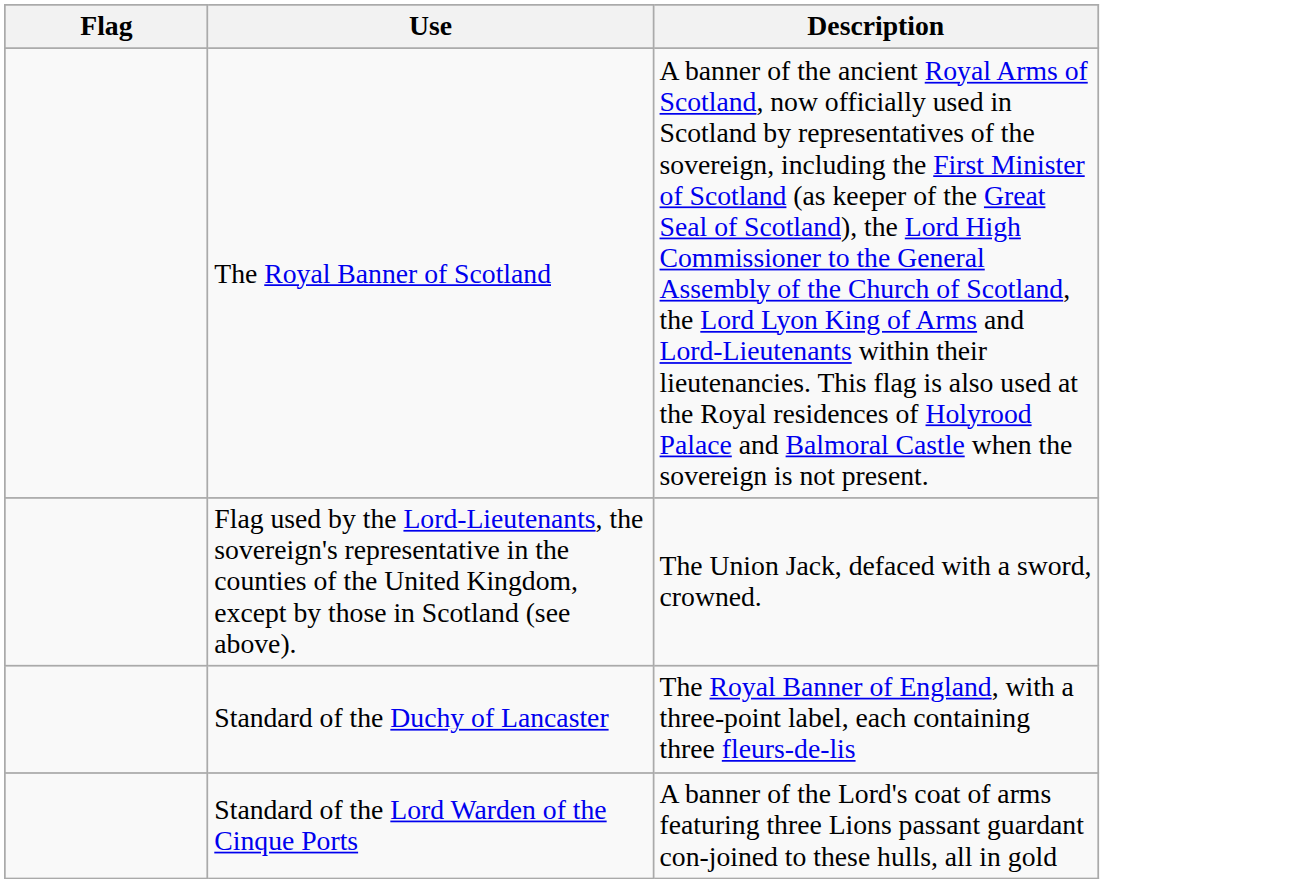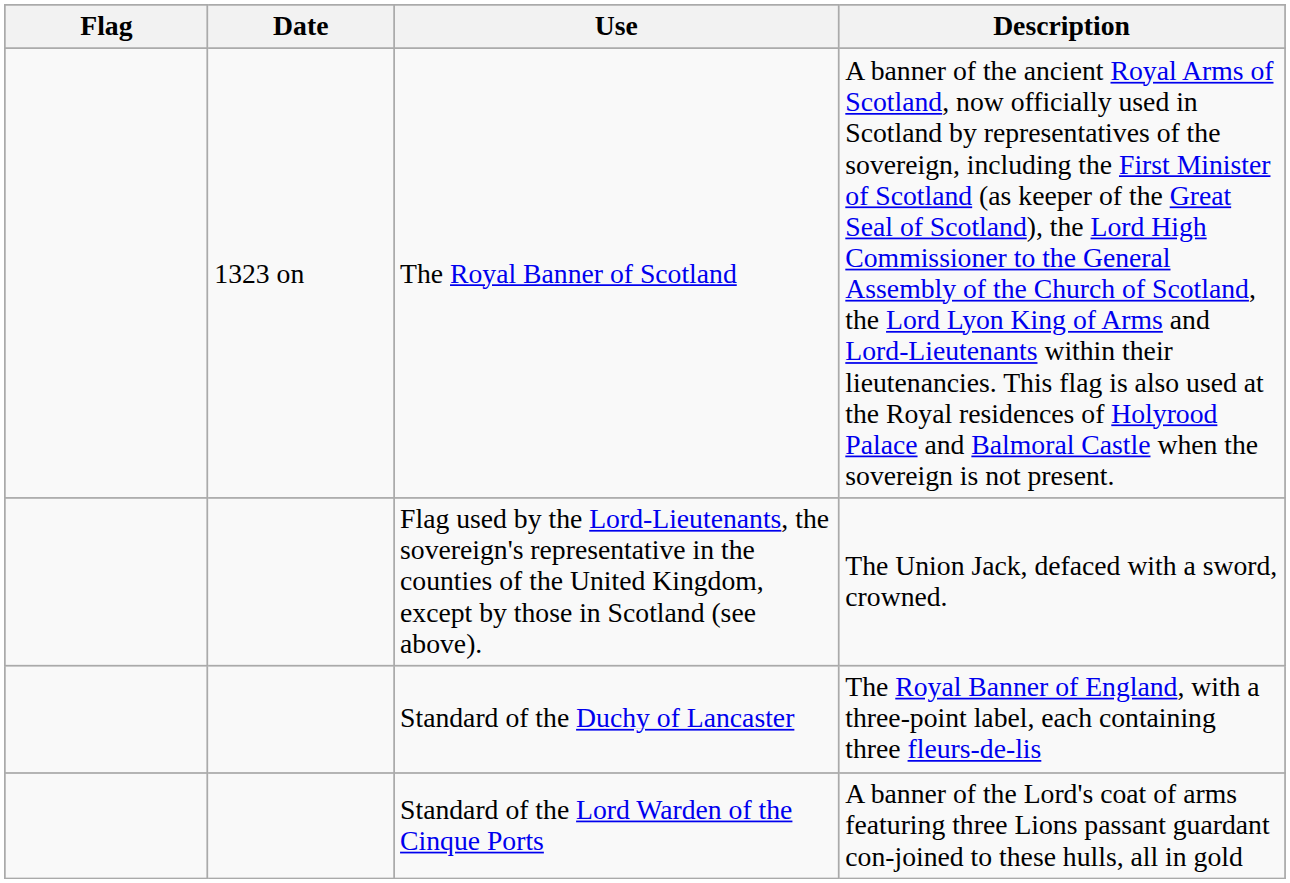 <table class="wikitable">
 <tr style="background:#efefef;">
 <th style="width:110px;">Flag</th>
+<th style="width:100px;">Date</th>
 <th style="width:250px;">Use</th>
 <th style="width:250px;">Description</th>
 </tr>
 <tr>
 <td></td>
+<td>1323 on</td>
 <td>The <a href='#'>Royal Banner of Scotland</a></td>
 <td>A banner of the ancient <a href='#'>Royal Arms of Scotland</a>, now officially used in Scotland by representatives of the sovereign, including the <a href='#'>First Minister of Scotland</a> (as keeper of the <a href='#'>Great Seal of Scotland</a>), the <a href='#'>Lord High Commissioner to the General Assembly of the Church of Scotland</a>, the <a href='#'>Lord Lyon King of Arms</a> and <a href='#'>Lord-Lieutenants</a> within their lieutenancies. This flag is also used at the Royal residences of <a href='#'>Holyrood Palace</a> and <a href='#'>Balmoral Castle</a> when the sovereign is not present.</td>
 </tr>
 <tr>
+<td></td>
 <td></td>
 <td>Flag used by the <a href='#'>Lord-Lieutenants</a>, the sovereign's representative in the counties of the United Kingdom, except by those in Scotland (see above).</td>
 <td>The Union Jack, defaced with a sword, crowned.</td>
 </tr>
 <tr>
 <td></td>
+<td></td>
 <td>Standard of the <a href='#'>Duchy of Lancaster</a></td>
 <td>The <a href='#'>Royal Banner of England</a>, with a three-point label, each containing three <a href='#'>fleurs-de-lis</a></td>
 </tr>
 <tr>
 <td></td>
+<td></td>
 <td>Standard of the <a href='#'>Lord Warden of the Cinque Ports</a></td>
 <td>A banner of the Lord's coat of arms featuring three Lions passant guardant con-joined to these hulls, all in gold</td>
 </tr>
 </table>
